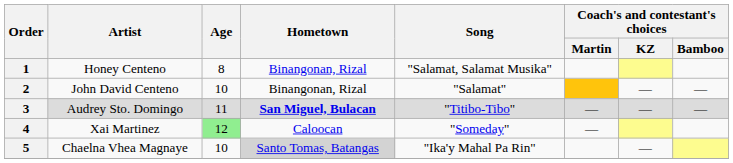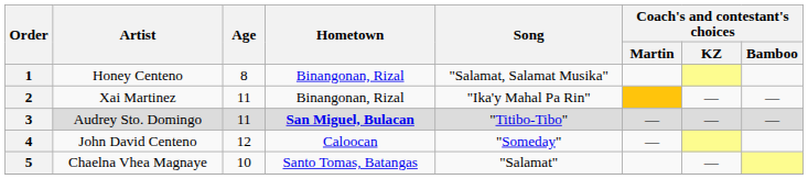 <table class="wikitable" style="text-align:center; line-height:17px; width:100%;">
 <tr>
 <th rowspan="2" scope="col" width="05%">Order</th>
 <th rowspan="2" scope="col" width="20%">Artist</th>
 <th rowspan="2" scope="col" width="05%">Age</th>
 <th rowspan="2" scope="col" width="20%">Hometown</th>
 <th rowspan="2" scope="col" width="22%">Song</th>
 <th colspan="3">Coach's and contestant's choices</th>
 </tr>
 <tr>
 <th width="07%">Martin</th>
 <th width="07%">KZ</th>
 <th width="07%">Bamboo</th>
 </tr>
 <tr>
 <th>1</th>
 <td>Honey Centeno</td>
 <td>8</td>
 <td><a href='#'>Binangonan, Rizal</a></td>
 <td>"Salamat, Salamat Musika"</td>
 <td><strong></strong></td>
 <td style="background:#fdfc8f;"><strong></strong></td>
 <td><strong></strong></td>
 </tr>
 <tr>
 <th>2</th>
-<td>John David Centeno</td>
-<td>10</td>
+<td>Xai Martinez</td>
+<td>11</td>
 <td>Binangonan, Rizal</td>
-<td>"Salamat"</td>
+<td>"Ika'y Mahal Pa Rin"</td>
 <td style="background:#FFC40C;"><strong></strong></td>
 <td>—</td>
 <td>—</td>
 </tr>
 <tr>
 <th>3</th>
 <td style="background:#DCDCDC;">Audrey Sto. Domingo</td>
 <td style="background:#DCDCDC;">11</td>
 <td style="background:#DCDCDC;"><strong><a href='#'>San Miguel, Bulacan</a></strong></td>
 <td style="background:#DCDCDC;">"<a href='#'>Titibo-Tibo</a>"</td>
 <td style="background:#DCDCDC;">—</td>
 <td style="background:#DCDCDC;">—</td>
 <td style="background:#DCDCDC;">—</td>
 </tr>
 <tr>
 <th>4</th>
-<td>Xai Martinez</td>
-<td style="background: lightgreen;">12</td>
+<td>John David Centeno</td>
+<td>12</td>
 <td><a href='#'>Caloocan</a></td>
 <td>"<a href='#'>Someday</a>"</td>
 <td>—</td>
 <td style="background:#fdfc8f;"><strong></strong></td>
 <td><strong></strong></td>
 </tr>
 <tr>
 <th>5</th>
 <td>Chaelna Vhea Magnaye</td>
 <td>10</td>
-<td style="background: lightgrey;"><a href='#'>Santo Tomas, Batangas</a></td>
-<td>"Ika'y Mahal Pa Rin"</td>
+<td><a href='#'>Santo Tomas, Batangas</a></td>
+<td>"Salamat"</td>
 <td><strong></strong></td>
 <td>—</td>
 <td style="background:#fdfc8f;"><strong></strong></td>
 </tr>
 <tr>
 </tr>
 </table>
